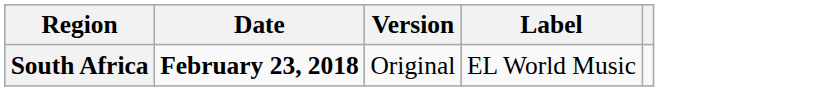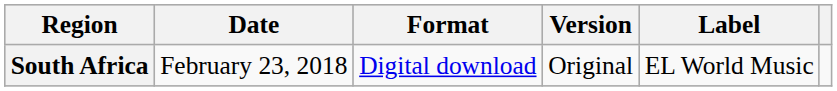 <table class="wikitable">
 <tr>
 <th scope="row">Region</th>
 <th scope="row">Date</th>
+<th scope="row">Format</th>
 <th scope="row">Version</th>
 <th scope="row">Label</th>
 <th scope="row"></th>
 </tr>
 <tr>
 <th scope="row">South Africa</th>
-<td><strong>February 23, 2018</strong></td>
+<td>February 23, 2018</td>
+<td><a href='#'>Digital download</a></td>
 <td>Original</td>
 <td>EL World Music</td>
 <td></td>
 </tr>
 </table>
